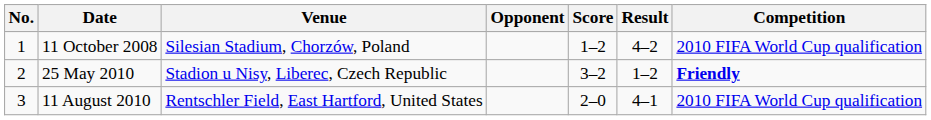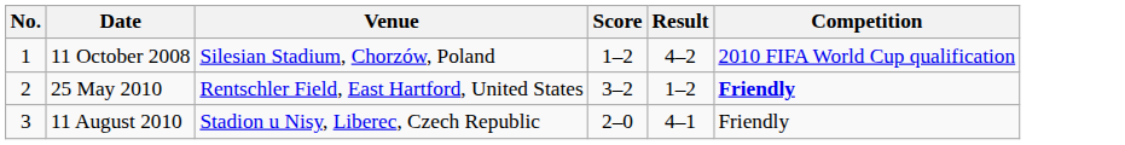 <table class="wikitable sortable">
 <tr>
 <th scope="col">No.</th>
 <th scope="col">Date</th>
 <th scope="col">Venue</th>
-<th scope="col">Opponent</th>
 <th scope="col">Score</th>
 <th scope="col">Result</th>
 <th scope="col">Competition</th>
 </tr>
 <tr>
 <td style="text-align:center">1</td>
 <td>11 October 2008</td>
 <td><a href='#'>Silesian Stadium</a>, <a href='#'>Chorzów</a>, Poland</td>
-<td></td>
 <td style="text-align:center">1–2</td>
 <td style="text-align:center">4–2</td>
 <td><a href='#'>2010 FIFA World Cup qualification</a></td>
 </tr>
 <tr>
 <td style="text-align:center">2</td>
 <td>25 May 2010</td>
-<td><a href='#'>Stadion u Nisy</a>, <a href='#'>Liberec</a>, Czech Republic</td>
-<td></td>
+<td><a href='#'>Rentschler Field</a>, <a href='#'>East Hartford</a>, United States</td>
 <td style="text-align:center">3–2</td>
 <td style="text-align:center">1–2</td>
 <td><strong><a href='#'>Friendly</a></strong></td>
 </tr>
 <tr>
 <td style="text-align:center">3</td>
 <td>11 August 2010</td>
-<td><a href='#'>Rentschler Field</a>, <a href='#'>East Hartford</a>, United States</td>
-<td></td>
+<td><a href='#'>Stadion u Nisy</a>, <a href='#'>Liberec</a>, Czech Republic</td>
 <td style="text-align:center">2–0</td>
 <td style="text-align:center">4–1</td>
-<td><a href='#'>2010 FIFA World Cup qualification</a></td>
+<td>Friendly</td>
 </tr>
 </table>
